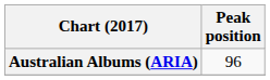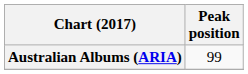 <table class="wikitable sortable plainrowheaders" style="text-align:center">
 <tr>
 <th scope="col">Chart (2017)</th>
 <th scope="col">Peak<br> position</th>
 </tr>
 <tr>
 <th scope="row">Australian Albums (<a href='#'>ARIA</a>)</th>
-<td>96</td>
+<td>99</td>
 </tr>
 <tr>
 </tr>
 <tr>
 </tr>
 </table>
